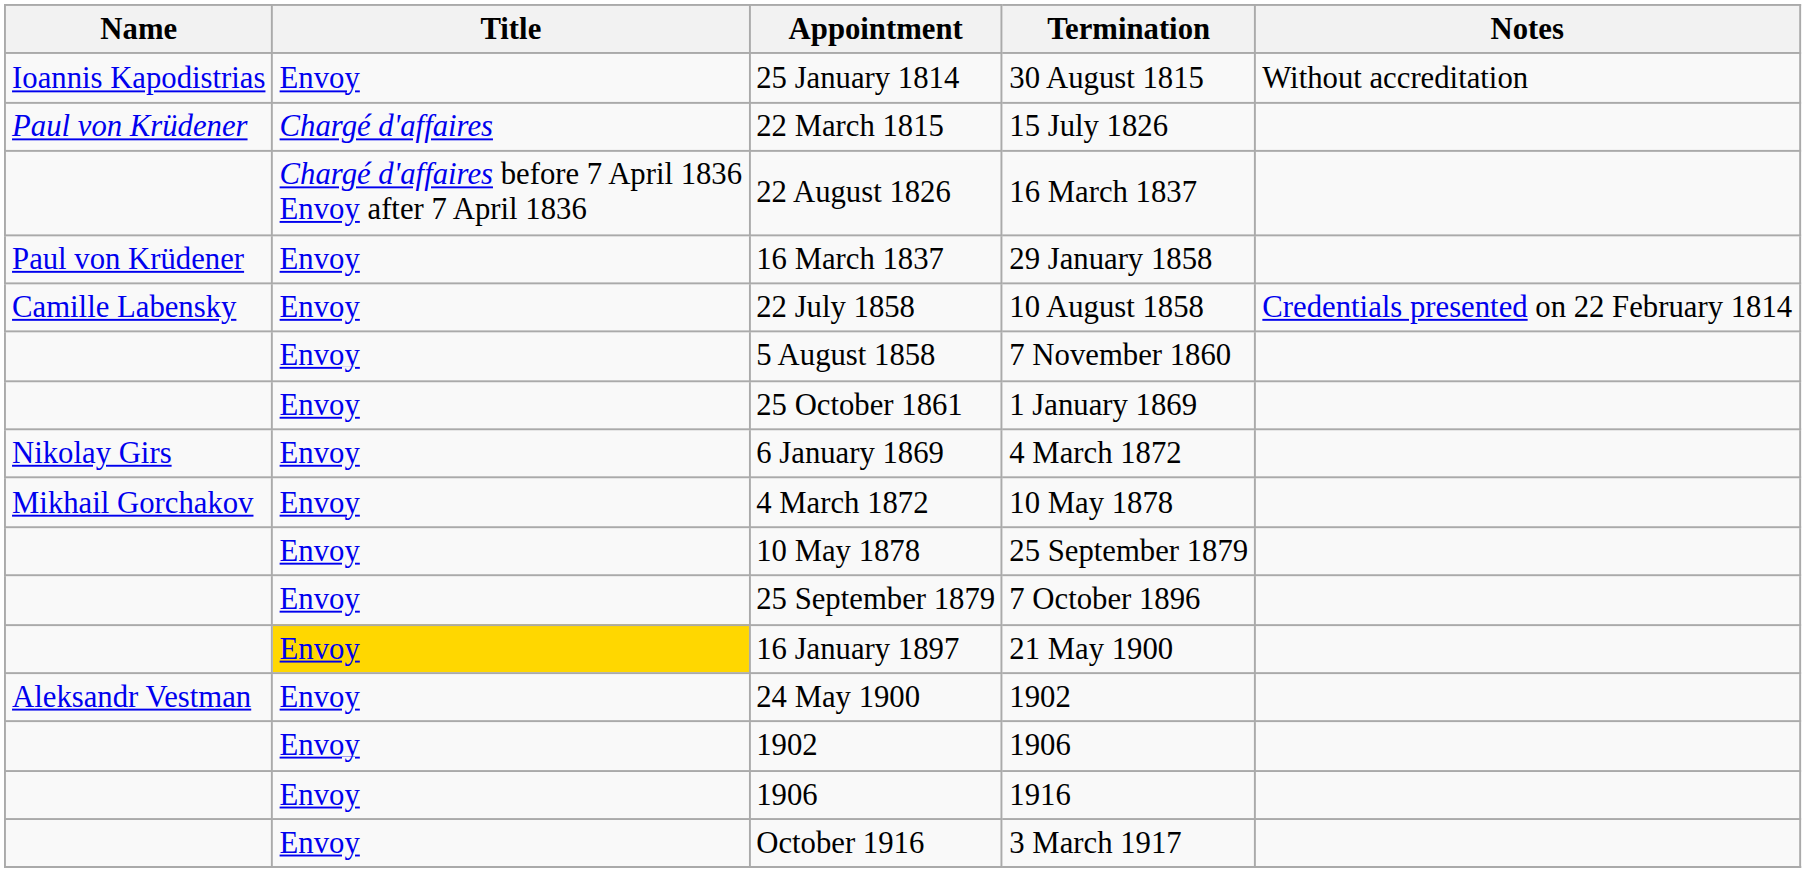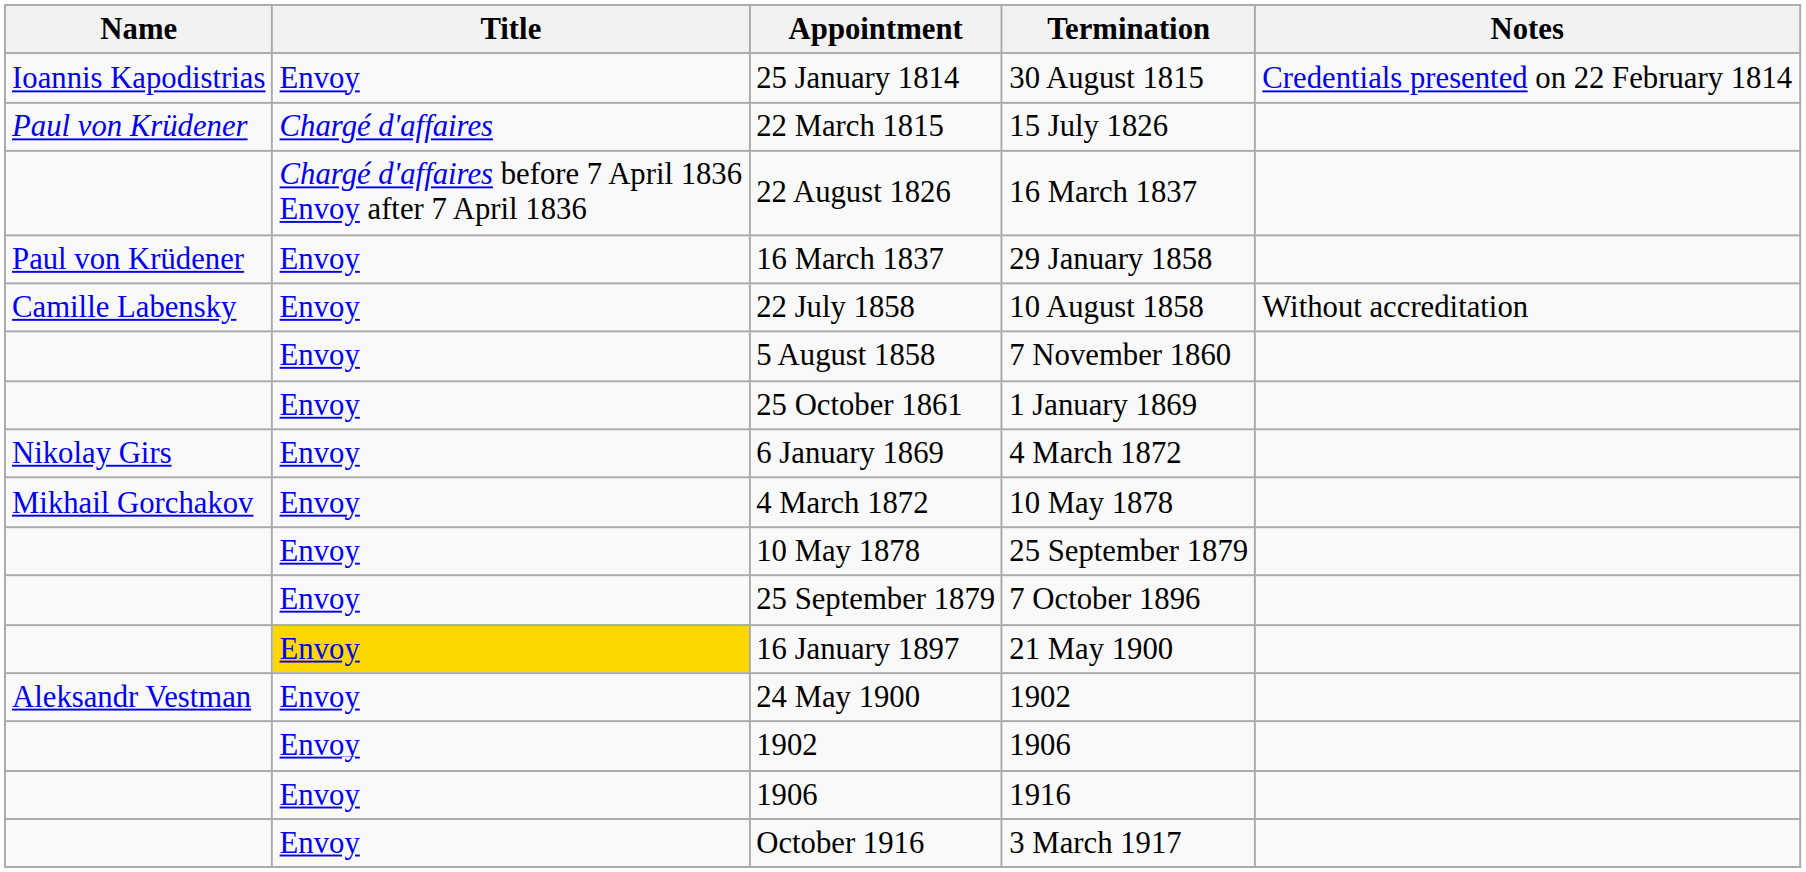 <table class="wikitable">
 <tr valign="middle">
 <th>Name</th>
 <th>Title</th>
 <th>Appointment</th>
 <th>Termination</th>
 <th>Notes</th>
 </tr>
 <tr>
 <td><a href='#'>Ioannis Kapodistrias</a></td>
 <td><a href='#'>Envoy</a></td>
 <td>25 January 1814</td>
 <td>30 August 1815</td>
-<td>Without accreditation</td>
+<td><a href='#'>Credentials presented</a> on 22 February 1814</td>
 </tr>
 <tr>
 <td><em><a href='#'>Paul von Krüdener</a></em></td>
 <td><em><a href='#'>Chargé d'affaires</a></em></td>
 <td>22 March 1815</td>
 <td>15 July 1826</td>
 <td></td>
 </tr>
 <tr>
 <td></td>
 <td><em><a href='#'>Chargé d'affaires</a></em> before 7 April 1836<br><a href='#'>Envoy</a> after 7 April 1836</td>
 <td>22 August 1826</td>
 <td>16 March 1837</td>
 <td></td>
 </tr>
 <tr>
 <td><a href='#'>Paul von Krüdener</a></td>
 <td><a href='#'>Envoy</a></td>
 <td>16 March 1837</td>
 <td>29 January 1858</td>
 <td></td>
 </tr>
 <tr>
 <td><a href='#'>Camille Labensky</a></td>
 <td><a href='#'>Envoy</a></td>
 <td>22 July 1858</td>
 <td>10 August 1858</td>
-<td><a href='#'>Credentials presented</a> on 22 February 1814</td>
+<td>Without accreditation</td>
 </tr>
 <tr>
 <td></td>
 <td><a href='#'>Envoy</a></td>
 <td>5 August 1858</td>
 <td>7 November 1860</td>
 <td></td>
 </tr>
 <tr>
 <td></td>
 <td><a href='#'>Envoy</a></td>
 <td>25 October 1861</td>
 <td>1 January 1869</td>
 <td></td>
 </tr>
 <tr>
 <td><a href='#'>Nikolay Girs</a></td>
 <td><a href='#'>Envoy</a></td>
 <td>6 January 1869</td>
 <td>4 March 1872</td>
 <td></td>
 </tr>
 <tr>
 <td><a href='#'>Mikhail Gorchakov</a></td>
 <td><a href='#'>Envoy</a></td>
 <td>4 March 1872</td>
 <td>10 May 1878</td>
 <td></td>
 </tr>
 <tr>
 <td></td>
 <td><a href='#'>Envoy</a></td>
 <td>10 May 1878</td>
 <td>25 September 1879</td>
 <td></td>
 </tr>
 <tr>
 <td></td>
 <td><a href='#'>Envoy</a></td>
 <td>25 September 1879</td>
 <td>7 October 1896</td>
 <td></td>
 </tr>
 <tr>
 <td></td>
 <td style="background: gold;"><a href='#'>Envoy</a></td>
 <td>16 January 1897</td>
 <td>21 May 1900</td>
 <td></td>
 </tr>
 <tr>
 <td><a href='#'>Aleksandr Vestman</a></td>
 <td><a href='#'>Envoy</a></td>
 <td>24 May 1900</td>
 <td>1902</td>
 <td></td>
 </tr>
 <tr>
 <td></td>
 <td><a href='#'>Envoy</a></td>
 <td>1902</td>
 <td>1906</td>
 <td></td>
 </tr>
 <tr>
 <td></td>
 <td><a href='#'>Envoy</a></td>
 <td>1906</td>
 <td>1916</td>
 <td></td>
 </tr>
 <tr>
 <td></td>
 <td><a href='#'>Envoy</a></td>
 <td>October 1916</td>
 <td>3 March 1917</td>
 <td></td>
 </tr>
 <tr>
 </tr>
 </table>
